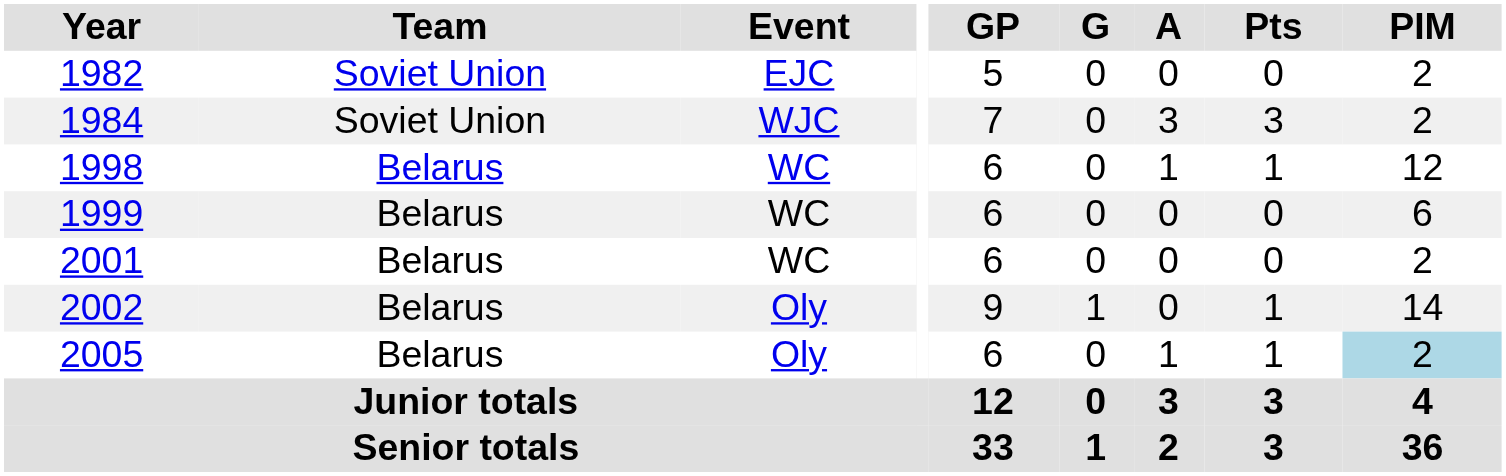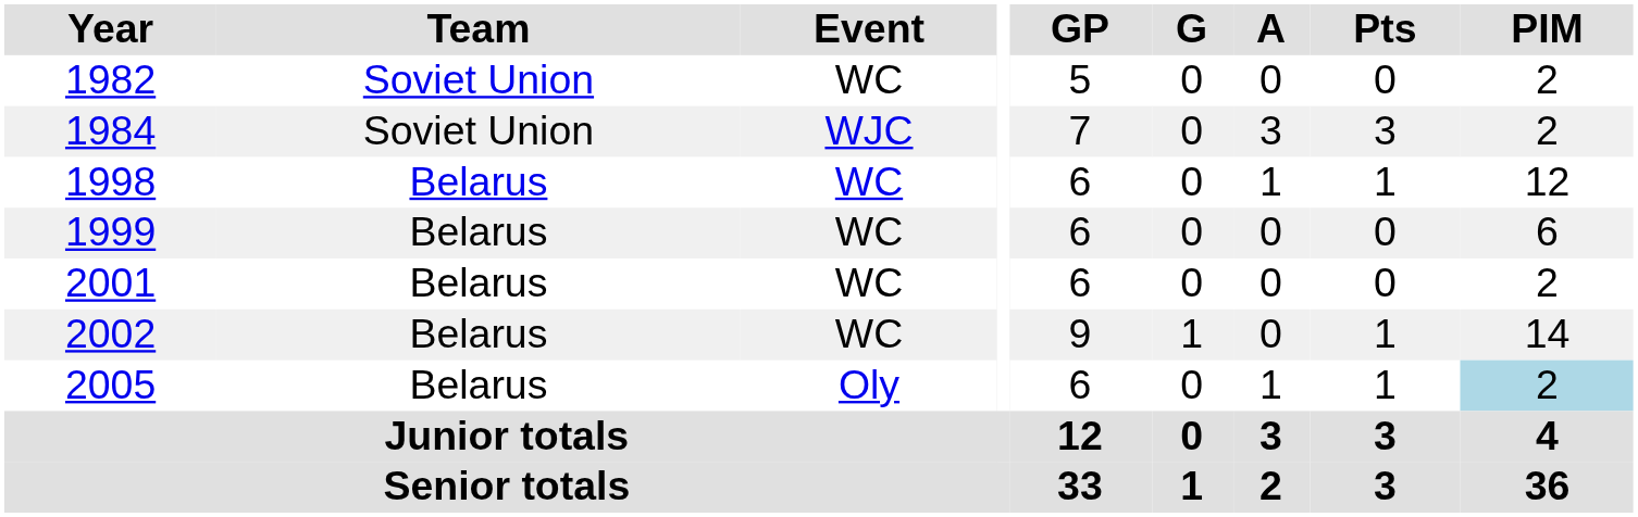 <table border="0" cellpadding="1" cellspacing="0" ID="Table3" style="text-align:center; width:40em">
 <tr bgcolor="#e0e0e0">
 <th>Year</th>
 <th>Team</th>
 <th>Event</th>
 <th rowspan="102" bgcolor="#ffffff"></th>
 <th>GP</th>
 <th>G</th>
 <th>A</th>
 <th>Pts</th>
 <th>PIM</th>
 </tr>
 <tr>
 <td><a href='#'>1982</a></td>
 <td><a href='#'>Soviet Union</a></td>
-<td><a href='#'>EJC</a></td>
+<td>WC</td>
 <td>5</td>
 <td>0</td>
 <td>0</td>
 <td>0</td>
 <td>2</td>
 </tr>
 <tr bgcolor="#f0f0f0">
 <td><a href='#'>1984</a></td>
 <td>Soviet Union</td>
 <td><a href='#'>WJC</a></td>
 <td>7</td>
 <td>0</td>
 <td>3</td>
 <td>3</td>
 <td>2</td>
 </tr>
 <tr>
 <td><a href='#'>1998</a></td>
 <td><a href='#'>Belarus</a></td>
 <td><a href='#'>WC</a></td>
 <td>6</td>
 <td>0</td>
 <td>1</td>
 <td>1</td>
 <td>12</td>
 </tr>
 <tr bgcolor="#f0f0f0">
 <td><a href='#'>1999</a></td>
 <td>Belarus</td>
 <td>WC</td>
 <td>6</td>
 <td>0</td>
 <td>0</td>
 <td>0</td>
 <td>6</td>
 </tr>
 <tr>
 <td><a href='#'>2001</a></td>
 <td>Belarus</td>
 <td>WC</td>
 <td>6</td>
 <td>0</td>
 <td>0</td>
 <td>0</td>
 <td>2</td>
 </tr>
 <tr bgcolor="#f0f0f0">
 <td><a href='#'>2002</a></td>
 <td>Belarus</td>
-<td><a href='#'>Oly</a></td>
+<td>WC</td>
 <td>9</td>
 <td>1</td>
 <td>0</td>
 <td>1</td>
 <td>14</td>
 </tr>
 <tr>
 <td><a href='#'>2005</a></td>
 <td>Belarus</td>
 <td><a href='#'>Oly</a></td>
 <td>6</td>
 <td>0</td>
 <td>1</td>
 <td>1</td>
 <td style="background: lightblue;">2</td>
 </tr>
 <tr bgcolor="#e0e0e0">
 <th colspan="4">Junior totals</th>
 <th>12</th>
 <th>0</th>
 <th>3</th>
 <th>3</th>
 <th>4</th>
 </tr>
 <tr bgcolor="#e0e0e0">
 <th colspan="4">Senior totals</th>
 <th>33</th>
 <th>1</th>
 <th>2</th>
 <th>3</th>
 <th>36</th>
 </tr>
 </table>
